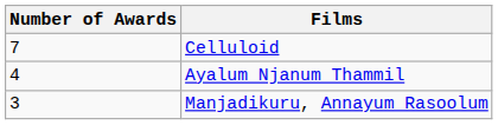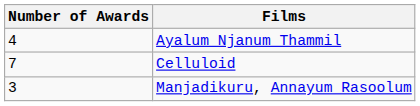 <table class="wikitable sortable">
 <tr>
 <th style=;>Number of Awards</th>
 <th style=;>Films</th>
 </tr>
 <tr>
+<td>4</td>
+<td><a href='#'>Ayalum Njanum Thammil</a></td>
+</tr>
+<tr>
 <td>7</td>
 <td><a href='#'>Celluloid</a></td>
-</tr>
-<tr>
-<td>4</td>
-<td><a href='#'>Ayalum Njanum Thammil</a></td>
 </tr>
 <tr>
 <td>3</td>
 <td><a href='#'>Manjadikuru</a>, <a href='#'>Annayum Rasoolum</a></td>
 </tr>
 </table>
